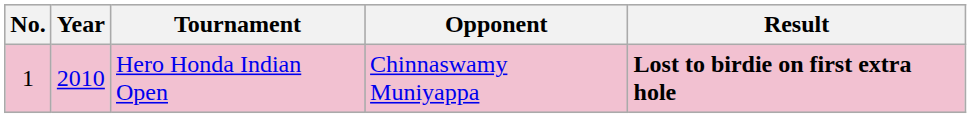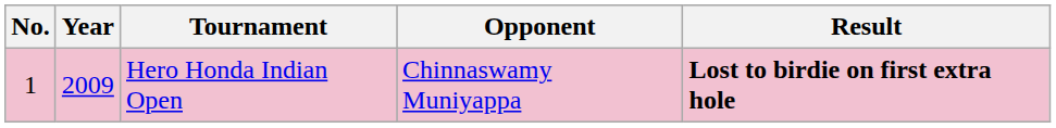 <table class="wikitable" style="font-size:95%;">
 <tr>
 <th>No.</th>
 <th>Year</th>
 <th>Tournament</th>
 <th>Opponent</th>
 <th>Result</th>
 </tr>
 <tr style="background:#F2C1D1;">
 <td align=center>1</td>
-<td><a href='#'>2010</a></td>
+<td><a href='#'>2009</a></td>
 <td><a href='#'>Hero Honda Indian Open</a></td>
 <td> <a href='#'>Chinnaswamy Muniyappa</a></td>
 <td><strong>Lost to birdie on first extra hole</strong></td>
 </tr>
 </table>
